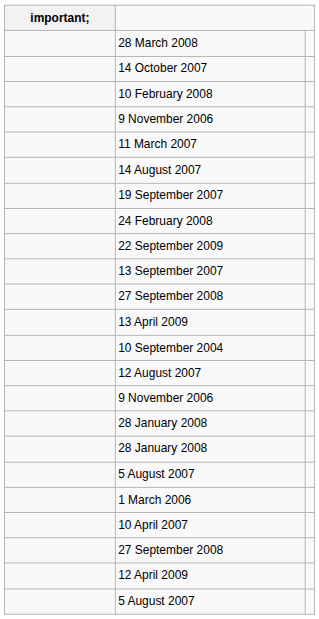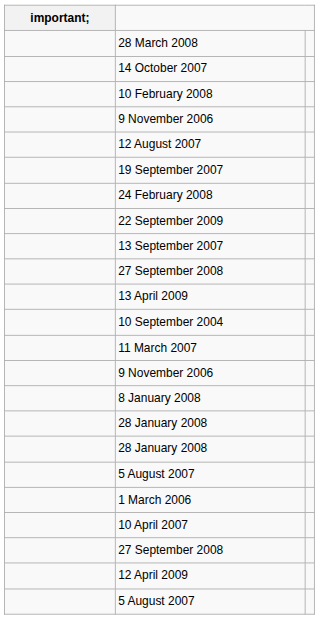 <table class="wikitable" style="font-size: 89%; float: left; width: 26em; margin-right: 1em; line-height: 1.65em">
 <tr>
 <th>important;</th>
 </tr>
 <tr>
 <td></td>
 <td>28 March 2008</td>
 <td></td>
 </tr>
 <tr>
 <td></td>
 <td>14 October 2007</td>
 <td></td>
 </tr>
 <tr>
 <td></td>
 <td>10 February 2008</td>
 <td></td>
 </tr>
 <tr>
 <td></td>
 <td>9 November 2006</td>
 <td></td>
 </tr>
 <tr>
 <td></td>
-<td>11 March 2007</td>
-<td></td>
-</tr>
-<tr>
-<td></td>
-<td>14 August 2007</td>
+<td>12 August 2007</td>
 <td></td>
 </tr>
 <tr>
 <td></td>
 <td>19 September 2007</td>
 <td></td>
 </tr>
 <tr>
 <td></td>
 <td>24 February 2008</td>
 <td></td>
 </tr>
 <tr>
 <td></td>
 <td>22 September 2009</td>
 <td></td>
 </tr>
 <tr>
 <td></td>
 <td>13 September 2007</td>
 <td></td>
 </tr>
 <tr>
 <td></td>
 <td>27 September 2008</td>
 <td></td>
 </tr>
 <tr>
 <td></td>
 <td>13 April 2009</td>
 <td></td>
 </tr>
 <tr>
 <td></td>
 <td>10 September 2004</td>
 <td></td>
 </tr>
 <tr>
 <td></td>
-<td>12 August 2007</td>
+<td>11 March 2007</td>
 <td></td>
 </tr>
 <tr>
 <td></td>
 <td>9 November 2006</td>
+<td></td>
+</tr>
+<tr>
+<td></td>
+<td>8 January 2008</td>
 <td></td>
 </tr>
 <tr>
 <td></td>
 <td>28 January 2008</td>
 <td></td>
 </tr>
 <tr>
 <td></td>
 <td>28 January 2008</td>
 <td></td>
 </tr>
 <tr>
 <td></td>
 <td>5 August 2007</td>
 <td></td>
 </tr>
 <tr>
 <td></td>
 <td>1 March 2006</td>
 <td></td>
 </tr>
 <tr>
 <td></td>
 <td>10 April 2007</td>
 <td></td>
 </tr>
 <tr>
 <td></td>
 <td>27 September 2008</td>
 <td></td>
 </tr>
 <tr>
 <td></td>
 <td>12 April 2009</td>
 <td></td>
 </tr>
 <tr>
 <td></td>
 <td>5 August 2007</td>
 <td></td>
 </tr>
 </table>
